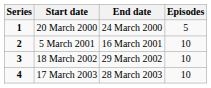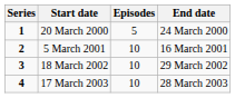 <table class="wikitable" style="text-align:center;">
 <tr>
 <th>Series</th>
 <th>Start date</th>
+<th>Episodes</th>
 <th>End date</th>
-<th>Episodes</th>
 </tr>
 <tr>
 <td><strong>1</strong></td>
 <td>20 March 2000</td>
+<td>5</td>
 <td>24 March 2000</td>
-<td>5</td>
 </tr>
 <tr>
 <td><strong>2</strong></td>
 <td>5 March 2001</td>
+<td>10</td>
 <td>16 March 2001</td>
-<td>10</td>
 </tr>
 <tr>
 <td><strong>3</strong></td>
 <td>18 March 2002</td>
+<td>10</td>
 <td>29 March 2002</td>
-<td>10</td>
 </tr>
 <tr>
 <td><strong>4</strong></td>
 <td>17 March 2003</td>
+<td>10</td>
 <td>28 March 2003</td>
-<td>10</td>
 </tr>
 </table>
